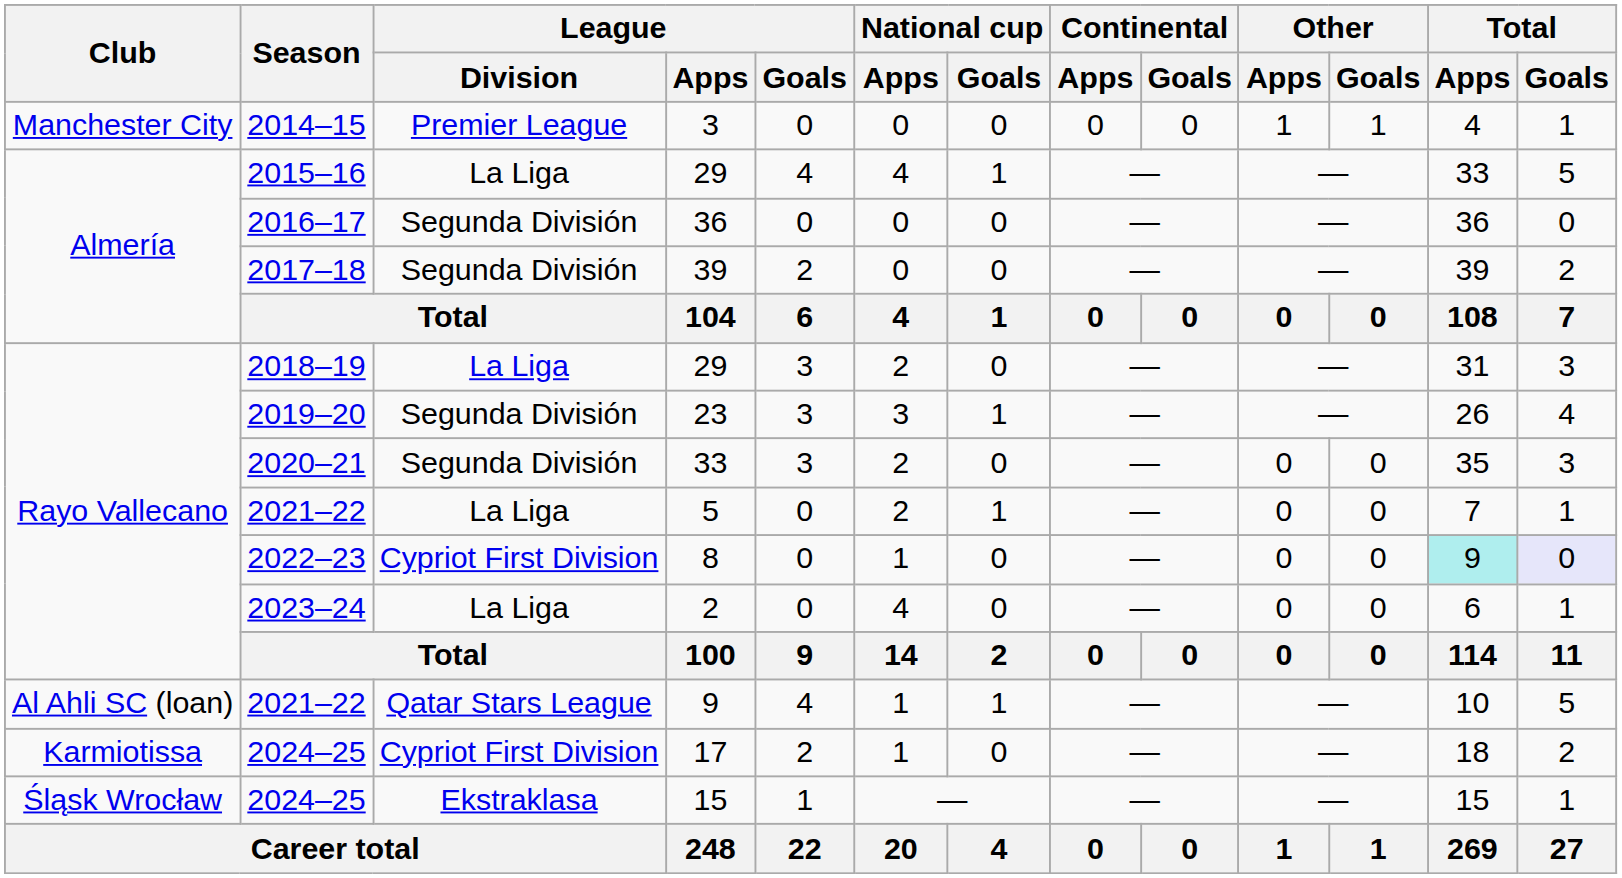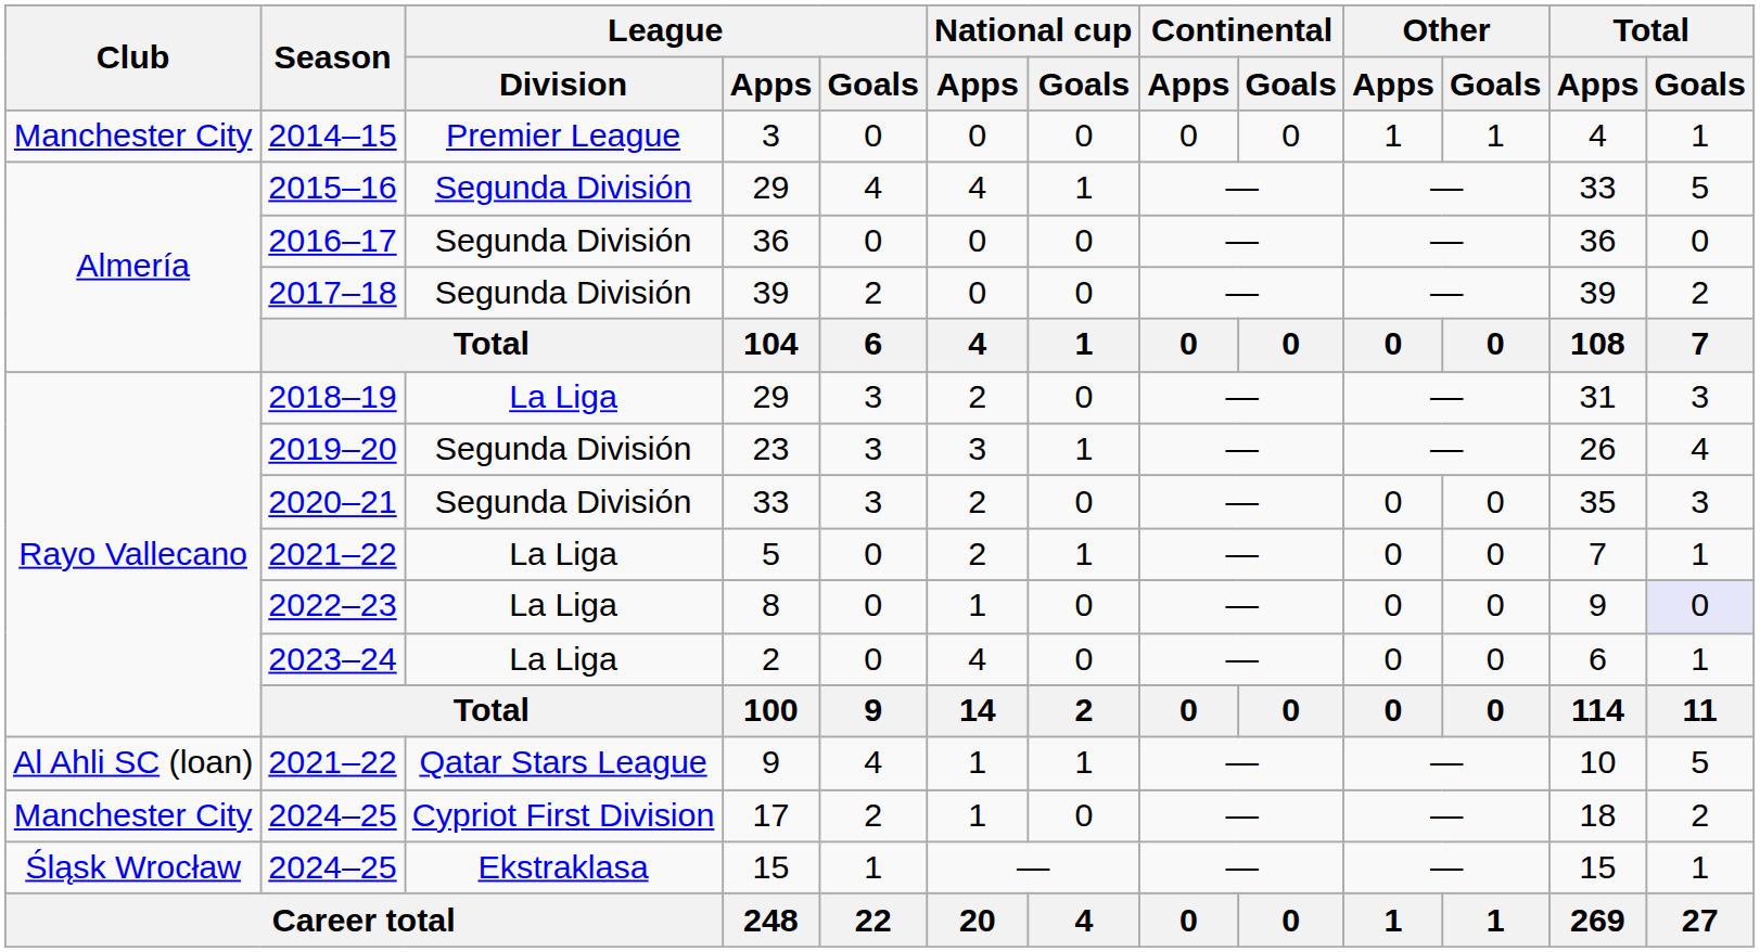 <table class="wikitable" style="text-align:center">
 <tr>
 <th rowspan="2">Club</th>
 <th rowspan="2">Season</th>
 <th colspan="3">League</th>
 <th colspan="2">National cup</th>
 <th colspan="2">Continental</th>
 <th colspan="2">Other</th>
 <th colspan="2">Total</th>
 </tr>
 <tr>
 <th>Division</th>
 <th>Apps</th>
 <th>Goals</th>
 <th>Apps</th>
 <th>Goals</th>
 <th>Apps</th>
 <th>Goals</th>
 <th>Apps</th>
 <th>Goals</th>
 <th>Apps</th>
 <th>Goals</th>
 </tr>
 <tr>
 <td><a href='#'>Manchester City</a></td>
 <td><a href='#'>2014–15</a></td>
 <td><a href='#'>Premier League</a></td>
 <td>3</td>
 <td>0</td>
 <td>0</td>
 <td>0</td>
 <td>0</td>
 <td>0</td>
 <td>1</td>
 <td>1</td>
 <td>4</td>
 <td>1</td>
 </tr>
 <tr>
 <td rowspan="4"><a href='#'>Almería</a></td>
 <td><a href='#'>2015–16</a></td>
-<td>La Liga</td>
+<td><a href='#'>Segunda División</a></td>
 <td>29</td>
 <td>4</td>
 <td>4</td>
 <td>1</td>
 <td colspan="2">—</td>
 <td colspan="2">—</td>
 <td>33</td>
 <td>5</td>
 </tr>
 <tr>
 <td><a href='#'>2016–17</a></td>
 <td>Segunda División</td>
 <td>36</td>
 <td>0</td>
 <td>0</td>
 <td>0</td>
 <td colspan="2">—</td>
 <td colspan="2">—</td>
 <td>36</td>
 <td>0</td>
 </tr>
 <tr>
 <td><a href='#'>2017–18</a></td>
 <td>Segunda División</td>
 <td>39</td>
 <td>2</td>
 <td>0</td>
 <td>0</td>
 <td colspan="2">—</td>
 <td colspan="2">—</td>
 <td>39</td>
 <td>2</td>
 </tr>
 <tr>
 <th colspan="2">Total</th>
 <th>104</th>
 <th>6</th>
 <th>4</th>
 <th>1</th>
 <th>0</th>
 <th>0</th>
 <th>0</th>
 <th>0</th>
 <th>108</th>
 <th>7</th>
 </tr>
 <tr>
 <td rowspan="7"><a href='#'>Rayo Vallecano</a></td>
 <td><a href='#'>2018–19</a></td>
 <td><a href='#'>La Liga</a></td>
 <td>29</td>
 <td>3</td>
 <td>2</td>
 <td>0</td>
 <td colspan="2">—</td>
 <td colspan="2">—</td>
 <td>31</td>
 <td>3</td>
 </tr>
 <tr>
 <td><a href='#'>2019–20</a></td>
 <td>Segunda División</td>
 <td>23</td>
 <td>3</td>
 <td>3</td>
 <td>1</td>
 <td colspan="2">—</td>
 <td colspan="2">—</td>
 <td>26</td>
 <td>4</td>
 </tr>
 <tr>
 <td><a href='#'>2020–21</a></td>
 <td>Segunda División</td>
 <td>33</td>
 <td>3</td>
 <td>2</td>
 <td>0</td>
 <td colspan="2">—</td>
 <td>0</td>
 <td>0</td>
 <td>35</td>
 <td>3</td>
 </tr>
 <tr>
 <td><a href='#'>2021–22</a></td>
 <td>La Liga</td>
 <td>5</td>
 <td>0</td>
 <td>2</td>
 <td>1</td>
 <td colspan="2">—</td>
 <td>0</td>
 <td>0</td>
 <td>7</td>
 <td>1</td>
 </tr>
 <tr>
 <td><a href='#'>2022–23</a></td>
-<td><a href='#'>Cypriot First Division</a></td>
+<td>La Liga</td>
 <td>8</td>
 <td>0</td>
 <td>1</td>
 <td>0</td>
 <td colspan="2">—</td>
 <td>0</td>
 <td>0</td>
-<td style="background: paleturquoise;">9</td>
+<td>9</td>
 <td style="background: lavender;">0</td>
 </tr>
 <tr>
 <td><a href='#'>2023–24</a></td>
 <td>La Liga</td>
 <td>2</td>
 <td>0</td>
 <td>4</td>
 <td>0</td>
 <td colspan="2">—</td>
 <td>0</td>
 <td>0</td>
 <td>6</td>
 <td>1</td>
 </tr>
 <tr>
 <th colspan="2">Total</th>
 <th>100</th>
 <th>9</th>
 <th>14</th>
 <th>2</th>
 <th>0</th>
 <th>0</th>
 <th>0</th>
 <th>0</th>
 <th>114</th>
 <th>11</th>
 </tr>
 <tr>
 <td><a href='#'>Al Ahli SC</a> (loan)</td>
 <td><a href='#'>2021–22</a></td>
 <td><a href='#'>Qatar Stars League</a></td>
 <td>9</td>
 <td>4</td>
 <td>1</td>
 <td>1</td>
 <td colspan="2">—</td>
 <td colspan="2">—</td>
 <td>10</td>
 <td>5</td>
 </tr>
 <tr>
-<td><a href='#'>Karmiotissa</a></td>
+<td><a href='#'>Manchester City</a></td>
 <td><a href='#'>2024–25</a></td>
 <td><a href='#'>Cypriot First Division</a></td>
 <td>17</td>
 <td>2</td>
 <td>1</td>
 <td>0</td>
 <td colspan="2">—</td>
 <td colspan="2">—</td>
 <td>18</td>
 <td>2</td>
 </tr>
 <tr>
 <td><a href='#'>Śląsk Wrocław</a></td>
 <td><a href='#'>2024–25</a></td>
 <td><a href='#'>Ekstraklasa</a></td>
 <td>15</td>
 <td>1</td>
 <td colspan="2">—</td>
 <td colspan="2">—</td>
 <td colspan="2">—</td>
 <td>15</td>
 <td>1</td>
 </tr>
 <tr>
 <th colspan="3">Career total</th>
 <th>248</th>
 <th>22</th>
 <th>20</th>
 <th>4</th>
 <th>0</th>
 <th>0</th>
 <th>1</th>
 <th>1</th>
 <th>269</th>
 <th>27</th>
 </tr>
 </table>
